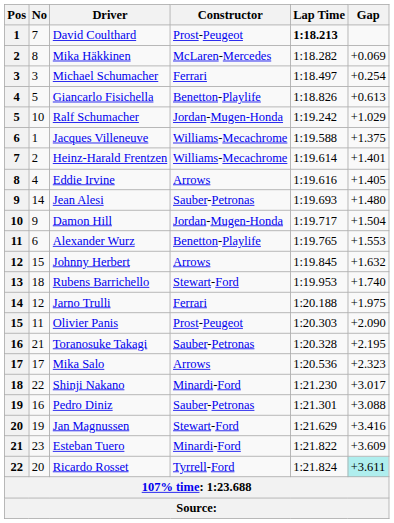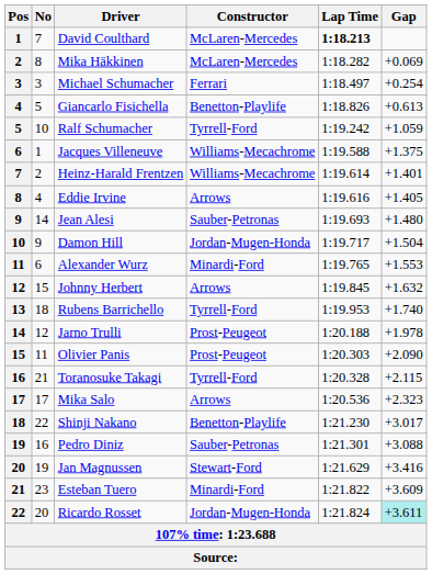 <table class="wikitable sortable" style="font-size: 95%;">
 <tr>
 <th>Pos</th>
 <th>No</th>
 <th>Driver</th>
 <th>Constructor</th>
 <th>Lap Time</th>
 <th>Gap</th>
 </tr>
 <tr>
 <th>1</th>
 <td>7</td>
 <td> <a href='#'>David Coulthard</a></td>
-<td><a href='#'>Prost</a>-<a href='#'>Peugeot</a></td>
+<td><a href='#'>McLaren</a>-<a href='#'>Mercedes</a></td>
 <td><strong>1:18.213</strong></td>
 <td></td>
 </tr>
 <tr>
 <th>2</th>
 <td>8</td>
 <td> <a href='#'>Mika Häkkinen</a></td>
 <td><a href='#'>McLaren</a>-<a href='#'>Mercedes</a></td>
 <td>1:18.282</td>
 <td>+0.069</td>
 </tr>
 <tr>
 <th>3</th>
 <td>3</td>
 <td> <a href='#'>Michael Schumacher</a></td>
 <td><a href='#'>Ferrari</a></td>
 <td>1:18.497</td>
 <td>+0.254</td>
 </tr>
 <tr>
 <th>4</th>
 <td>5</td>
 <td> <a href='#'>Giancarlo Fisichella</a></td>
 <td><a href='#'>Benetton</a>-<a href='#'>Playlife</a></td>
 <td>1:18.826</td>
 <td>+0.613</td>
 </tr>
 <tr>
 <th>5</th>
 <td>10</td>
 <td> <a href='#'>Ralf Schumacher</a></td>
-<td><a href='#'>Jordan</a>-<a href='#'>Mugen-Honda</a></td>
+<td><a href='#'>Tyrrell</a>-<a href='#'>Ford</a></td>
 <td>1:19.242</td>
-<td>+1.029</td>
+<td>+1.059</td>
 </tr>
 <tr>
 <th>6</th>
 <td>1</td>
 <td> <a href='#'>Jacques Villeneuve</a></td>
 <td><a href='#'>Williams</a>-<a href='#'>Mecachrome</a></td>
 <td>1:19.588</td>
 <td>+1.375</td>
 </tr>
 <tr>
 <th>7</th>
 <td>2</td>
 <td> <a href='#'>Heinz-Harald Frentzen</a></td>
 <td><a href='#'>Williams</a>-<a href='#'>Mecachrome</a></td>
 <td>1:19.614</td>
 <td>+1.401</td>
 </tr>
 <tr>
 <th>8</th>
 <td>4</td>
 <td> <a href='#'>Eddie Irvine</a></td>
 <td><a href='#'>Arrows</a></td>
 <td>1:19.616</td>
 <td>+1.405</td>
 </tr>
 <tr>
 <th>9</th>
 <td>14</td>
 <td> <a href='#'>Jean Alesi</a></td>
 <td><a href='#'>Sauber</a>-<a href='#'>Petronas</a></td>
 <td>1:19.693</td>
 <td>+1.480</td>
 </tr>
 <tr>
 <th>10</th>
 <td>9</td>
 <td> <a href='#'>Damon Hill</a></td>
 <td><a href='#'>Jordan</a>-<a href='#'>Mugen-Honda</a></td>
 <td>1:19.717</td>
 <td>+1.504</td>
 </tr>
 <tr>
 <th>11</th>
 <td>6</td>
 <td> <a href='#'>Alexander Wurz</a></td>
-<td><a href='#'>Benetton</a>-<a href='#'>Playlife</a></td>
+<td><a href='#'>Minardi</a>-<a href='#'>Ford</a></td>
 <td>1:19.765</td>
 <td>+1.553</td>
 </tr>
 <tr>
 <th>12</th>
 <td>15</td>
 <td> <a href='#'>Johnny Herbert</a></td>
 <td><a href='#'>Arrows</a></td>
 <td>1:19.845</td>
 <td>+1.632</td>
 </tr>
 <tr>
 <th>13</th>
 <td>18</td>
 <td> <a href='#'>Rubens Barrichello</a></td>
-<td><a href='#'>Stewart</a>-<a href='#'>Ford</a></td>
+<td><a href='#'>Tyrrell</a>-<a href='#'>Ford</a></td>
 <td>1:19.953</td>
 <td>+1.740</td>
 </tr>
 <tr>
 <th>14</th>
 <td>12</td>
 <td> <a href='#'>Jarno Trulli</a></td>
-<td><a href='#'>Ferrari</a></td>
+<td><a href='#'>Prost</a>-<a href='#'>Peugeot</a></td>
 <td>1:20.188</td>
-<td>+1.975</td>
+<td>+1.978</td>
 </tr>
 <tr>
 <th>15</th>
 <td>11</td>
 <td> <a href='#'>Olivier Panis</a></td>
 <td><a href='#'>Prost</a>-<a href='#'>Peugeot</a></td>
 <td>1:20.303</td>
 <td>+2.090</td>
 </tr>
 <tr>
 <th>16</th>
 <td>21</td>
 <td> <a href='#'>Toranosuke Takagi</a></td>
-<td><a href='#'>Sauber</a>-<a href='#'>Petronas</a></td>
+<td><a href='#'>Tyrrell</a>-<a href='#'>Ford</a></td>
 <td>1:20.328</td>
-<td>+2.195</td>
+<td>+2.115</td>
 </tr>
 <tr>
 <th>17</th>
 <td>17</td>
 <td> <a href='#'>Mika Salo</a></td>
 <td><a href='#'>Arrows</a></td>
 <td>1:20.536</td>
 <td>+2.323</td>
 </tr>
 <tr>
 <th>18</th>
 <td>22</td>
 <td> <a href='#'>Shinji Nakano</a></td>
-<td><a href='#'>Minardi</a>-<a href='#'>Ford</a></td>
+<td><a href='#'>Benetton</a>-<a href='#'>Playlife</a></td>
 <td>1:21.230</td>
 <td>+3.017</td>
 </tr>
 <tr>
 <th>19</th>
 <td>16</td>
 <td> <a href='#'>Pedro Diniz</a></td>
 <td><a href='#'>Sauber</a>-<a href='#'>Petronas</a></td>
 <td>1:21.301</td>
 <td>+3.088</td>
 </tr>
 <tr>
 <th>20</th>
 <td>19</td>
 <td> <a href='#'>Jan Magnussen</a></td>
 <td><a href='#'>Stewart</a>-<a href='#'>Ford</a></td>
 <td>1:21.629</td>
 <td>+3.416</td>
 </tr>
 <tr>
 <th>21</th>
 <td>23</td>
 <td> <a href='#'>Esteban Tuero</a></td>
 <td><a href='#'>Minardi</a>-<a href='#'>Ford</a></td>
 <td>1:21.822</td>
 <td>+3.609</td>
 </tr>
 <tr>
 <th>22</th>
 <td>20</td>
 <td> <a href='#'>Ricardo Rosset</a></td>
-<td><a href='#'>Tyrrell</a>-<a href='#'>Ford</a></td>
+<td><a href='#'>Jordan</a>-<a href='#'>Mugen-Honda</a></td>
 <td>1:21.824</td>
 <td style="background: paleturquoise;">+3.611</td>
 </tr>
 <tr>
 <th colspan="6"><a href='#'>107% time</a>: 1:23.688</th>
 </tr>
 <tr>
 <th colspan="6">Source:</th>
 </tr>
 </table>
